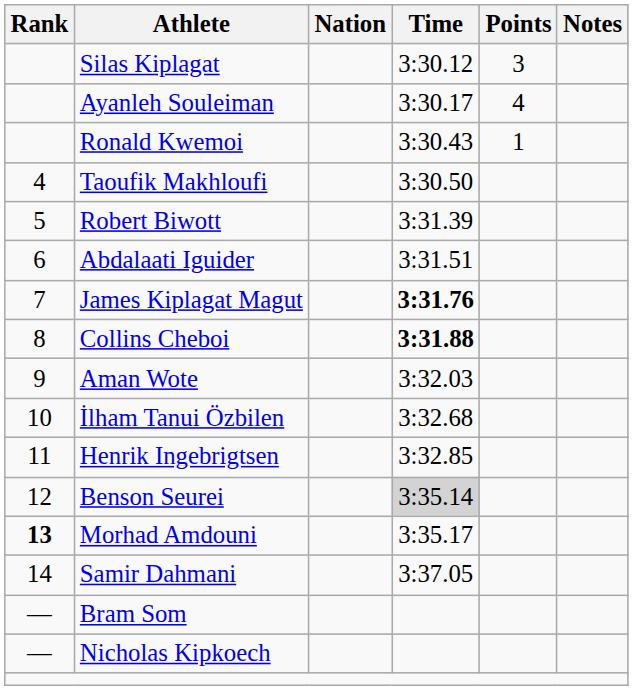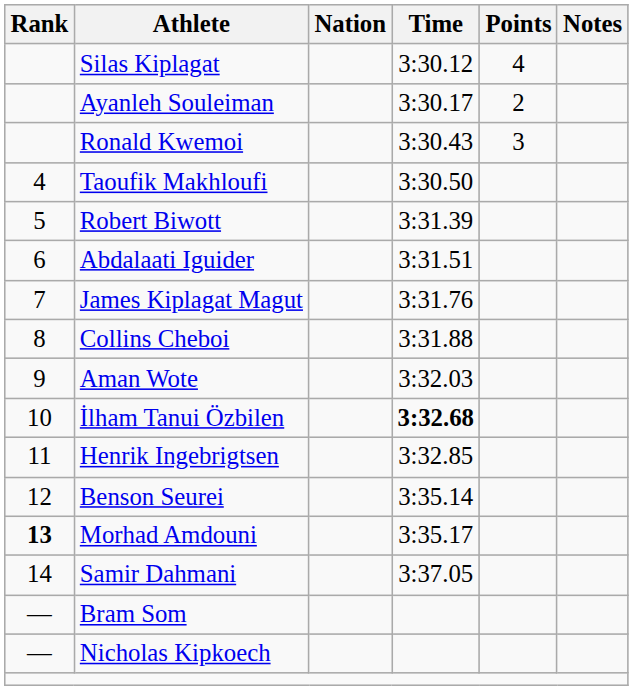 <table class="wikitable mw-datatable sortable" style="text-align:center;">
 <tr>
 <th>Rank</th>
 <th>Athlete</th>
 <th>Nation</th>
 <th>Time</th>
 <th>Points</th>
 <th>Notes</th>
 </tr>
 <tr>
 <td></td>
 <td align=left><a href='#'>Silas Kiplagat</a></td>
 <td align=left></td>
 <td>3:30.12</td>
-<td>3</td>
+<td>4</td>
 <td></td>
 </tr>
 <tr>
 <td></td>
 <td align=left><a href='#'>Ayanleh Souleiman</a></td>
 <td align=left></td>
 <td>3:30.17</td>
-<td>4</td>
+<td>2</td>
 <td></td>
 </tr>
 <tr>
 <td></td>
 <td align=left><a href='#'>Ronald Kwemoi</a></td>
 <td align=left></td>
 <td>3:30.43</td>
-<td>1</td>
+<td>3</td>
 <td></td>
 </tr>
 <tr>
 <td>4</td>
 <td align=left><a href='#'>Taoufik Makhloufi</a></td>
 <td align=left></td>
 <td>3:30.50</td>
 <td></td>
 <td></td>
 </tr>
 <tr>
 <td>5</td>
 <td align=left><a href='#'>Robert Biwott</a></td>
 <td align=left></td>
 <td>3:31.39</td>
 <td></td>
 <td></td>
 </tr>
 <tr>
 <td>6</td>
 <td align=left><a href='#'>Abdalaati Iguider</a></td>
 <td align=left></td>
 <td>3:31.51</td>
 <td></td>
 <td></td>
 </tr>
 <tr>
 <td>7</td>
 <td align=left><a href='#'>James Kiplagat Magut</a></td>
 <td align=left></td>
-<td><strong>3:31.76</strong></td>
+<td>3:31.76</td>
 <td></td>
 <td></td>
 </tr>
 <tr>
 <td>8</td>
 <td align=left><a href='#'>Collins Cheboi</a></td>
 <td align=left></td>
-<td><strong>3:31.88</strong></td>
+<td>3:31.88</td>
 <td></td>
 <td></td>
 </tr>
 <tr>
 <td>9</td>
 <td align=left><a href='#'>Aman Wote</a></td>
 <td align=left></td>
 <td>3:32.03</td>
 <td></td>
 <td></td>
 </tr>
 <tr>
 <td>10</td>
 <td align=left><a href='#'>İlham Tanui Özbilen</a></td>
 <td align=left></td>
-<td>3:32.68</td>
+<td><strong>3:32.68</strong></td>
 <td></td>
 <td></td>
 </tr>
 <tr>
 <td>11</td>
 <td align=left><a href='#'>Henrik Ingebrigtsen</a></td>
 <td align=left></td>
 <td>3:32.85</td>
 <td></td>
 <td></td>
 </tr>
 <tr>
 <td>12</td>
 <td align=left><a href='#'>Benson Seurei</a></td>
 <td align=left></td>
-<td style="background: lightgrey;">3:35.14</td>
+<td>3:35.14</td>
 <td></td>
 <td></td>
 </tr>
 <tr>
 <td><strong>13</strong></td>
 <td align=left><a href='#'>Morhad Amdouni</a></td>
 <td align=left></td>
 <td>3:35.17</td>
 <td></td>
 <td></td>
 </tr>
 <tr>
 <td>14</td>
 <td align=left><a href='#'>Samir Dahmani</a></td>
 <td align=left></td>
 <td>3:37.05</td>
 <td></td>
 <td></td>
 </tr>
 <tr>
 <td>—</td>
 <td align=left><a href='#'>Bram Som</a></td>
 <td align=left></td>
 <td></td>
 <td></td>
 <td></td>
 </tr>
 <tr>
 <td>—</td>
 <td align=left><a href='#'>Nicholas Kipkoech</a></td>
 <td align=left></td>
 <td></td>
 <td></td>
 <td></td>
 </tr>
 <tr class="sortbottom">
 <td colspan=6></td>
 </tr>
 </table>
